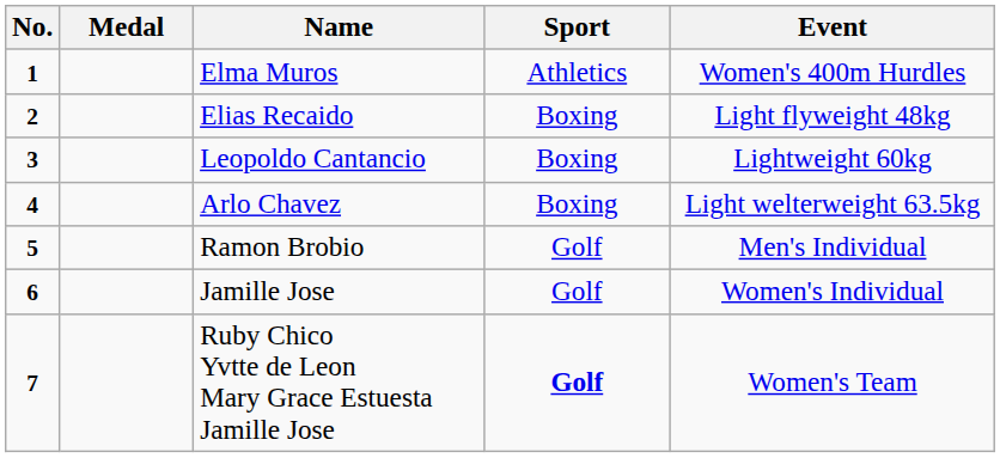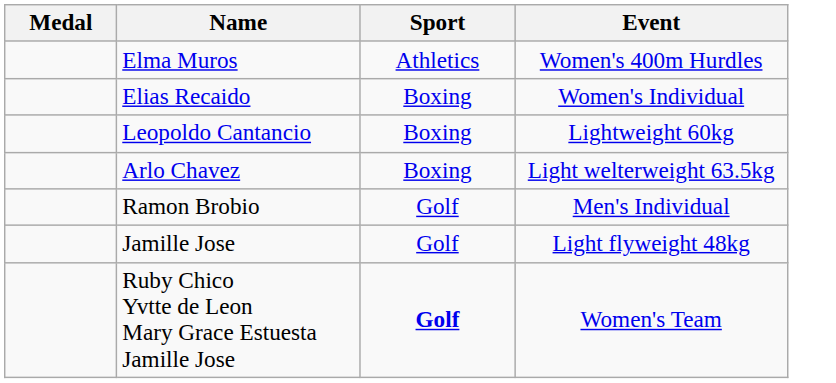 <table class="wikitable" style="font-size:100%; text-align:center;">
 <tr>
-<th width="10">No.</th>
 <th width="70">Medal</th>
 <th width="160">Name</th>
 <th width="100">Sport</th>
 <th width="180">Event</th>
 </tr>
 <tr>
-<td><small><strong>1</strong></small></td>
 <td></td>
 <td align=left><a href='#'>Elma Muros</a></td>
 <td> <a href='#'>Athletics</a></td>
 <td><a href='#'>Women's 400m Hurdles</a></td>
 </tr>
 <tr>
-<td><small><strong>2</strong></small></td>
 <td></td>
 <td align=left><a href='#'>Elias Recaido</a></td>
 <td> <a href='#'>Boxing</a></td>
-<td><a href='#'>Light flyweight 48kg</a></td>
+<td><a href='#'>Women's Individual</a></td>
 </tr>
 <tr>
-<td><small><strong>3</strong></small></td>
 <td></td>
 <td align=left><a href='#'>Leopoldo Cantancio</a></td>
 <td> <a href='#'>Boxing</a></td>
 <td><a href='#'>Lightweight 60kg</a></td>
 </tr>
 <tr>
-<td><small><strong>4</strong></small></td>
 <td></td>
 <td align=left><a href='#'>Arlo Chavez</a></td>
 <td> <a href='#'>Boxing</a></td>
 <td><a href='#'>Light welterweight 63.5kg</a></td>
 </tr>
 <tr>
-<td><small><strong>5</strong></small></td>
 <td></td>
 <td align=left>Ramon Brobio</td>
 <td> <a href='#'>Golf</a></td>
 <td><a href='#'>Men's Individual</a></td>
 </tr>
 <tr>
-<td><small><strong>6</strong></small></td>
 <td></td>
 <td align=left>Jamille Jose</td>
 <td> <a href='#'>Golf</a></td>
-<td><a href='#'>Women's Individual</a></td>
+<td><a href='#'>Light flyweight 48kg</a></td>
 </tr>
 <tr>
-<td><small><strong>7</strong></small></td>
 <td></td>
 <td align=left>Ruby Chico<br>Yvtte de Leon<br>Mary Grace Estuesta<br>Jamille Jose</td>
 <td><strong> <a href='#'>Golf</a></strong></td>
 <td><a href='#'>Women's Team</a></td>
 </tr>
 </table>
